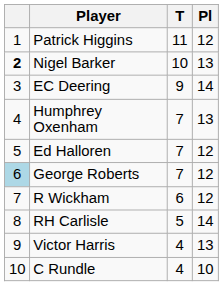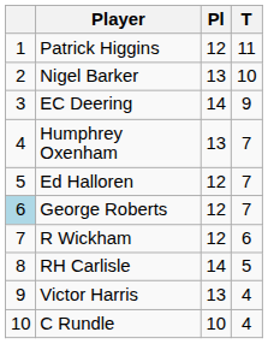 <table class="wikitable" style="text-align:center;">
 <tr>
 <th width="20" abbr="Position"></th>
 <th width="140">Player</th>
+<th width="20">Pl</th>
 <th width="20">T</th>
-<th width="20">Pl</th>
 </tr>
 <tr>
 <td>1</td>
 <td style="text-align:left;"> Patrick Higgins</td>
+<td>12</td>
 <td>11</td>
-<td>12</td>
 </tr>
 <tr>
-<td><strong>2</strong></td>
+<td>2</td>
 <td style="text-align:left;"> Nigel Barker</td>
+<td>13</td>
 <td>10</td>
-<td>13</td>
 </tr>
 <tr>
 <td>3</td>
 <td style="text-align:left;"> EC Deering</td>
+<td>14</td>
 <td>9</td>
-<td>14</td>
 </tr>
 <tr>
 <td>4</td>
 <td style="text-align:left;"> Humphrey Oxenham</td>
+<td>13</td>
 <td>7</td>
-<td>13</td>
 </tr>
 <tr>
 <td>5</td>
 <td style="text-align:left;"> Ed Halloren</td>
+<td>12</td>
 <td>7</td>
-<td>12</td>
 </tr>
 <tr>
 <td style="background: lightblue;">6</td>
 <td style="text-align:left;"> George Roberts</td>
+<td>12</td>
 <td>7</td>
-<td>12</td>
 </tr>
 <tr>
 <td>7</td>
 <td style="text-align:left;"> R Wickham</td>
+<td>12</td>
 <td>6</td>
-<td>12</td>
 </tr>
 <tr>
 <td>8</td>
 <td style="text-align:left;"> RH Carlisle</td>
+<td>14</td>
 <td>5</td>
-<td>14</td>
 </tr>
 <tr>
 <td>9</td>
 <td style="text-align:left;"> Victor Harris</td>
+<td>13</td>
 <td>4</td>
-<td>13</td>
 </tr>
 <tr>
 <td>10</td>
 <td style="text-align:left;"> C Rundle</td>
+<td>10</td>
 <td>4</td>
-<td>10</td>
 </tr>
 </table>
